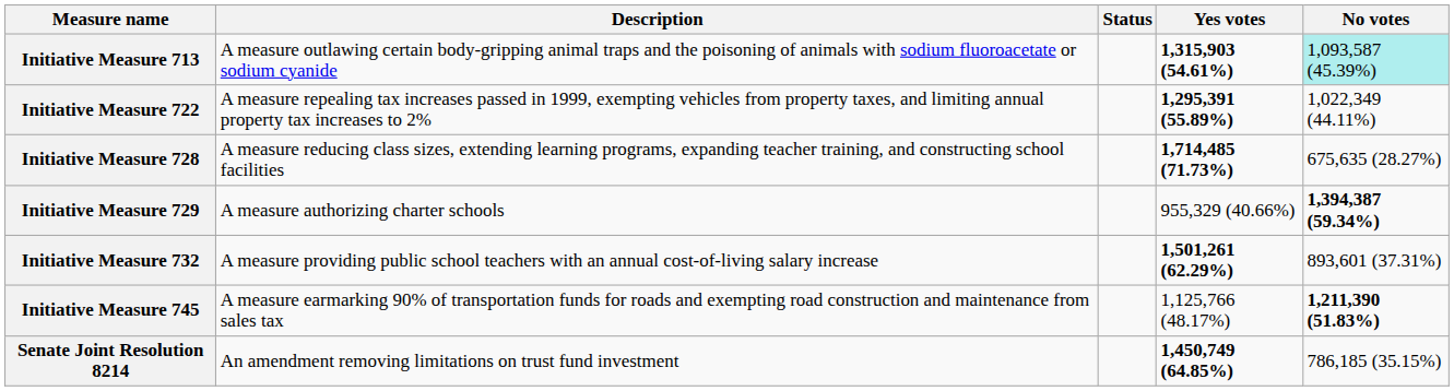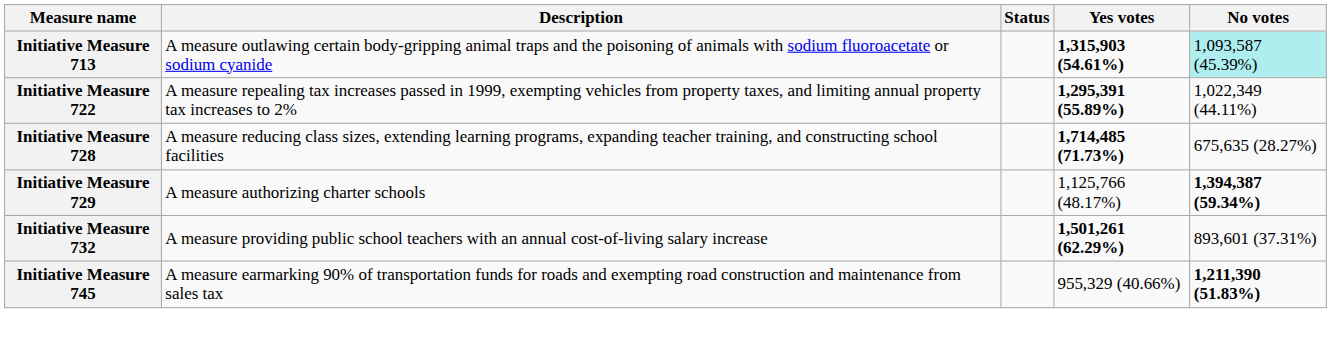 <table class="wikitable sortable plainrowheaders">
 <tr>
 <th scope=col>Measure name</th>
 <th scope=col class=unsortable>Description</th>
 <th scope=col>Status</th>
 <th scope=col>Yes votes</th>
 <th scope=col>No votes</th>
 </tr>
 <tr>
 <th scope=row>Initiative Measure 713</th>
 <td>A measure outlawing certain body-gripping animal traps and the poisoning of animals with <a href='#'>sodium fluoroacetate</a> or <a href='#'>sodium cyanide</a></td>
 <td></td>
 <td><strong>1,315,903 (54.61%)</strong></td>
 <td style="background: paleturquoise;">1,093,587 (45.39%)</td>
 </tr>
 <tr>
 <th scope=row>Initiative Measure 722</th>
 <td>A measure repealing tax increases passed in 1999, exempting vehicles from property taxes, and limiting annual property tax increases to 2%</td>
 <td></td>
 <td><strong>1,295,391 (55.89%)</strong></td>
 <td>1,022,349 (44.11%)</td>
 </tr>
 <tr>
 <th scope=row>Initiative Measure 728</th>
 <td>A measure reducing class sizes, extending learning programs, expanding teacher training, and constructing school facilities</td>
 <td></td>
 <td><strong>1,714,485 (71.73%)</strong></td>
 <td>675,635 (28.27%)</td>
 </tr>
 <tr>
 <th scope=row>Initiative Measure 729</th>
 <td>A measure authorizing charter schools</td>
 <td></td>
-<td>955,329 (40.66%)</td>
+<td>1,125,766 (48.17%)</td>
 <td><strong>1,394,387 (59.34%)</strong></td>
 </tr>
 <tr>
 <th scope=row>Initiative Measure 732</th>
 <td>A measure providing public school teachers with an annual cost-of-living salary increase</td>
 <td></td>
 <td><strong>1,501,261 (62.29%)</strong></td>
 <td>893,601 (37.31%)</td>
 </tr>
 <tr>
 <th scope=row>Initiative Measure 745</th>
 <td>A measure earmarking 90% of transportation funds for roads and exempting road construction and maintenance from sales tax</td>
 <td></td>
-<td>1,125,766 (48.17%)</td>
+<td>955,329 (40.66%)</td>
 <td><strong>1,211,390 (51.83%)</strong></td>
 </tr>
-<tr>
-<th scope=row>Senate Joint Resolution 8214</th>
-<td>An amendment removing limitations on trust fund investment</td>
-<td></td>
-<td><strong>1,450,749 (64.85%)</strong></td>
-<td>786,185 (35.15%)</td>
-</tr>
 </table>
